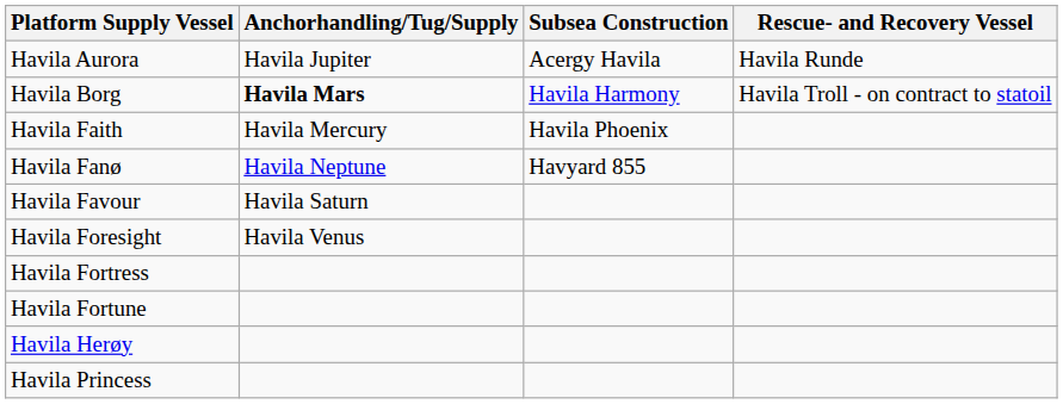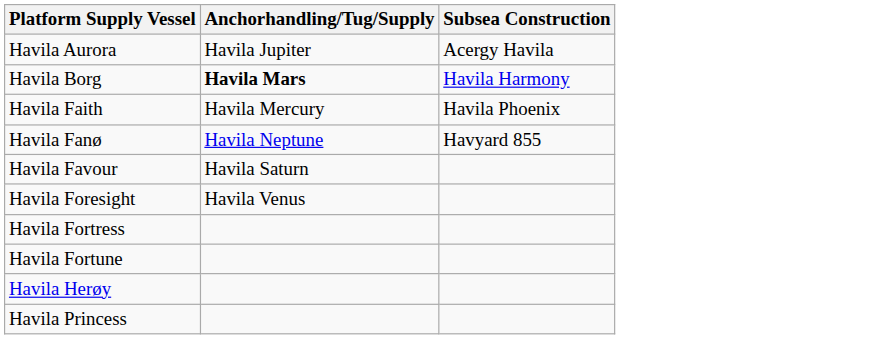 <table class="wikitable">
 <tr>
 <th>Platform Supply Vessel</th>
 <th>Anchorhandling/Tug/Supply</th>
 <th>Subsea Construction</th>
-<th>Rescue- and Recovery Vessel</th>
 </tr>
 <tr>
 <td>Havila Aurora</td>
 <td>Havila Jupiter</td>
 <td>Acergy Havila</td>
-<td>Havila Runde</td>
 </tr>
 <tr>
 <td>Havila Borg</td>
 <td><strong>Havila Mars</strong></td>
 <td><a href='#'>Havila Harmony</a></td>
-<td>Havila Troll - on contract to <a href='#'>statoil</a></td>
 </tr>
 <tr>
 <td>Havila Faith</td>
 <td>Havila Mercury</td>
 <td>Havila Phoenix</td>
-<td></td>
 </tr>
 <tr>
 <td>Havila Fanø</td>
 <td><a href='#'>Havila Neptune</a></td>
 <td>Havyard 855</td>
-<td></td>
 </tr>
 <tr>
 <td>Havila Favour</td>
 <td>Havila Saturn</td>
-<td></td>
 <td></td>
 </tr>
 <tr>
 <td>Havila Foresight</td>
 <td>Havila Venus</td>
 <td></td>
-<td></td>
 </tr>
 <tr>
 <td>Havila Fortress</td>
-<td></td>
 <td></td>
 <td></td>
 </tr>
 <tr>
 <td>Havila Fortune</td>
 <td></td>
 <td></td>
-<td></td>
 </tr>
 <tr>
 <td><a href='#'>Havila Herøy</a></td>
-<td></td>
 <td></td>
 <td></td>
 </tr>
 <tr>
 <td>Havila Princess</td>
 <td></td>
 <td></td>
-<td></td>
 </tr>
 </table>
